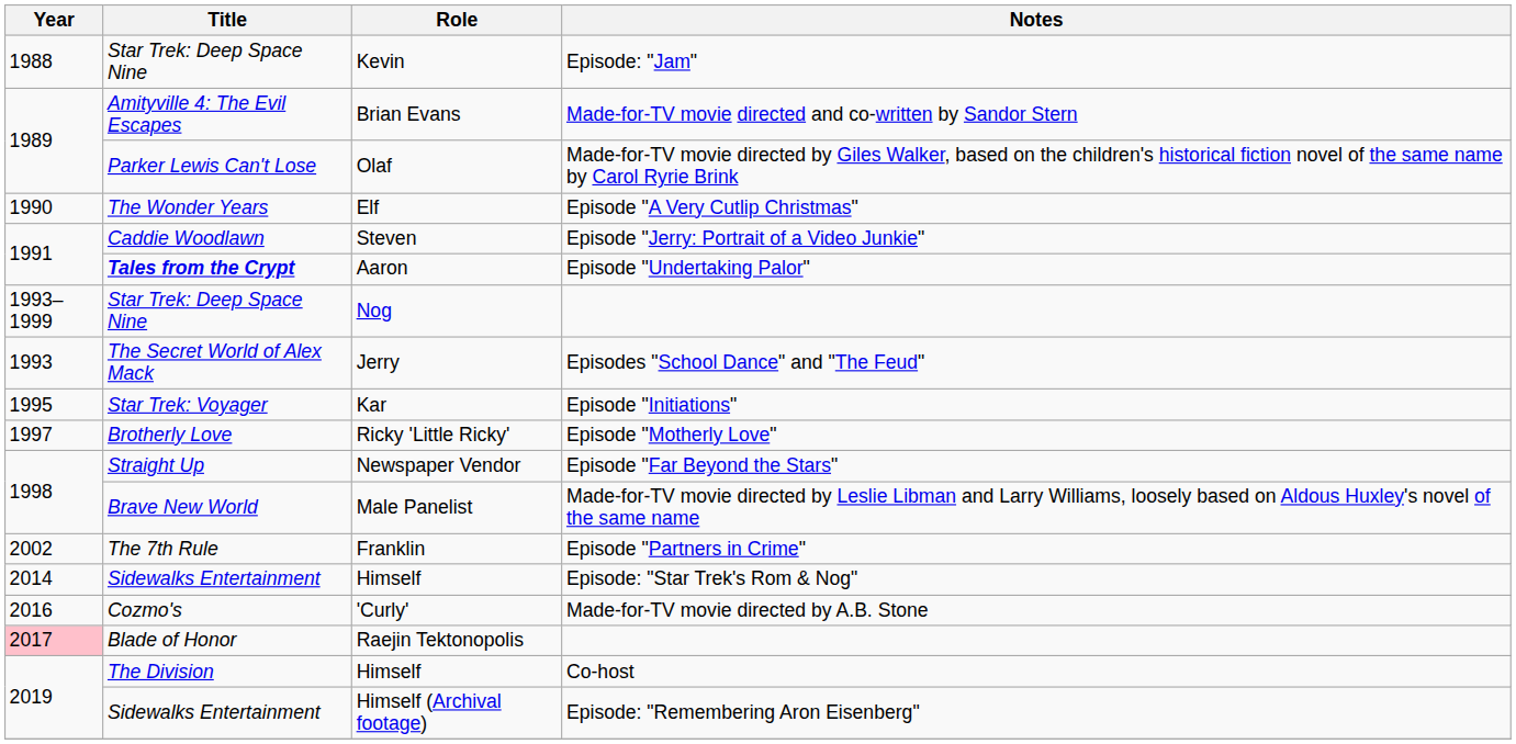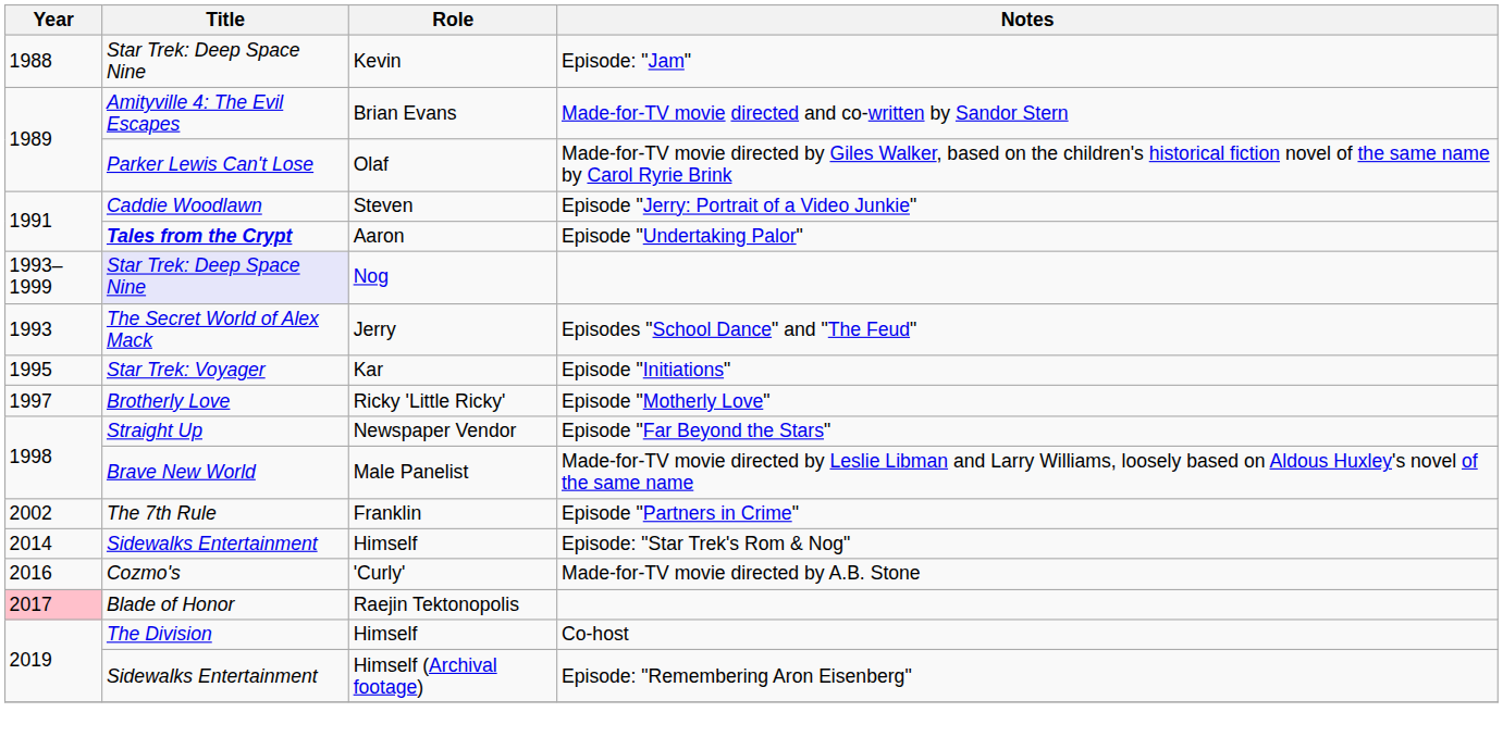 <table class="wikitable">
 <tr>
 <th>Year</th>
 <th>Title</th>
 <th>Role</th>
 <th>Notes</th>
 </tr>
 <tr>
 <td>1988</td>
 <td><em>Star Trek: Deep Space Nine</em></td>
 <td>Kevin</td>
 <td>Episode: "<a href='#'>Jam</a>"</td>
 </tr>
 <tr>
 <td rowspan="2">1989</td>
 <td><em><a href='#'>Amityville 4: The Evil Escapes</a></em></td>
 <td>Brian Evans</td>
 <td><a href='#'>Made-for-TV movie</a> <a href='#'>directed</a> and co-<a href='#'>written</a> by <a href='#'>Sandor Stern</a></td>
 </tr>
 <tr>
 <td><em><a href='#'>Parker Lewis Can't Lose</a></em></td>
 <td>Olaf</td>
 <td>Made-for-TV movie directed by <a href='#'>Giles Walker</a>, based on the children's <a href='#'>historical fiction</a> novel of <a href='#'>the same name</a> by <a href='#'>Carol Ryrie Brink</a></td>
 </tr>
 <tr>
-<td>1990</td>
-<td><em><a href='#'>The Wonder Years</a></em></td>
-<td>Elf</td>
-<td>Episode "<a href='#'>A Very Cutlip Christmas</a>"</td>
-</tr>
-<tr>
 <td rowspan="2">1991</td>
 <td><em><a href='#'>Caddie Woodlawn</a></em></td>
 <td>Steven</td>
 <td>Episode "<a href='#'>Jerry: Portrait of a Video Junkie</a>"</td>
 </tr>
 <tr>
 <td><strong><em><a href='#'>Tales from the Crypt</a></em></strong></td>
 <td>Aaron</td>
 <td>Episode "<a href='#'>Undertaking Palor</a>"</td>
 </tr>
 <tr>
 <td>1993–1999</td>
-<td><em><a href='#'>Star Trek: Deep Space Nine</a></em></td>
+<td style="background: lavender;"><em><a href='#'>Star Trek: Deep Space Nine</a></em></td>
 <td><a href='#'>Nog</a></td>
 <td></td>
 </tr>
 <tr>
 <td>1993</td>
 <td><em><a href='#'>The Secret World of Alex Mack</a></em></td>
 <td>Jerry</td>
 <td>Episodes "<a href='#'>School Dance</a>" and "<a href='#'>The Feud</a>"</td>
 </tr>
 <tr>
 <td>1995</td>
 <td><em><a href='#'>Star Trek: Voyager</a></em></td>
 <td>Kar</td>
 <td>Episode "<a href='#'>Initiations</a>"</td>
 </tr>
 <tr>
 <td>1997</td>
 <td><em><a href='#'>Brotherly Love</a></em></td>
 <td>Ricky 'Little Ricky'</td>
 <td>Episode "<a href='#'>Motherly Love</a>"</td>
 </tr>
 <tr>
 <td rowspan="2">1998</td>
 <td><em><a href='#'>Straight Up</a></em></td>
 <td>Newspaper Vendor</td>
 <td>Episode "<a href='#'>Far Beyond the Stars</a>"</td>
 </tr>
 <tr>
 <td><em><a href='#'>Brave New World</a></em></td>
 <td>Male Panelist</td>
 <td>Made-for-TV movie directed by <a href='#'>Leslie Libman</a> and Larry Williams, loosely based on <a href='#'>Aldous Huxley</a>'s novel <a href='#'>of the same name</a></td>
 </tr>
 <tr>
 <td>2002</td>
 <td><em>The 7th Rule</em></td>
 <td>Franklin</td>
 <td>Episode "<a href='#'>Partners in Crime</a>"</td>
 </tr>
 <tr>
 <td>2014</td>
 <td><em><a href='#'>Sidewalks Entertainment</a></em></td>
 <td>Himself</td>
 <td>Episode: "Star Trek's Rom & Nog"</td>
 </tr>
 <tr>
 <td>2016</td>
 <td><em>Cozmo's</em></td>
 <td>'Curly'</td>
 <td>Made-for-TV movie directed by A.B. Stone</td>
 </tr>
 <tr>
 <td style="background: pink;">2017</td>
 <td><em>Blade of Honor</em></td>
 <td>Raejin Tektonopolis</td>
 <td></td>
 </tr>
 <tr>
 <td rowspan="2">2019</td>
 <td><em><a href='#'>The Division</a></em></td>
 <td>Himself</td>
 <td>Co-host</td>
 </tr>
 <tr>
 <td><em>Sidewalks Entertainment</em></td>
 <td>Himself (<a href='#'>Archival footage</a>)</td>
 <td>Episode: "Remembering Aron Eisenberg"</td>
 </tr>
 <tr>
 </tr>
 </table>
